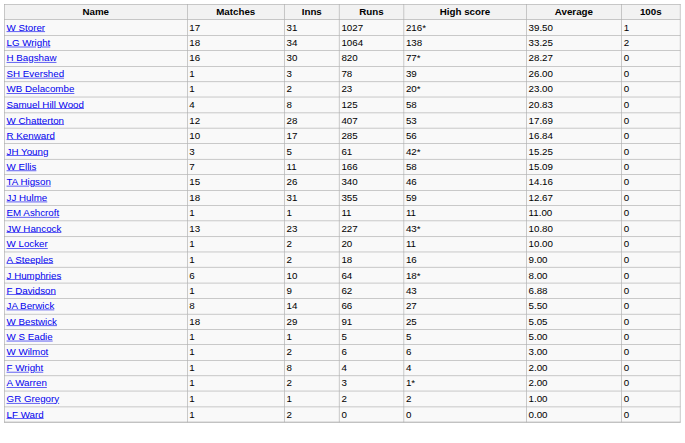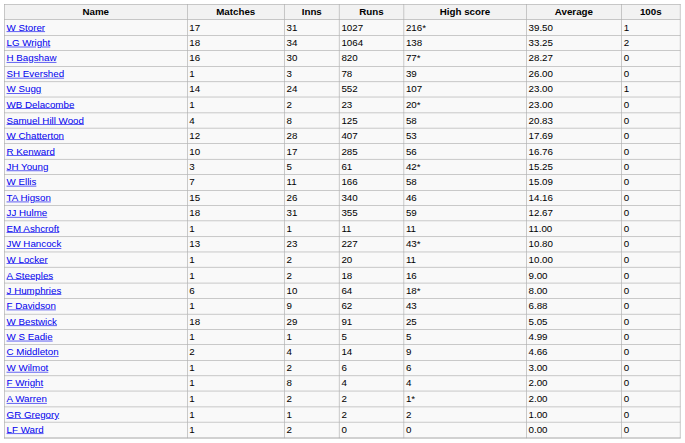 <table class="wikitable sortable" width="70%">
 <tr bgcolor="#efefef">
 <th>Name</th>
 <th>Matches</th>
 <th>Inns</th>
 <th>Runs</th>
 <th>High score</th>
 <th>Average</th>
 <th>100s</th>
 </tr>
 <tr>
 <td><a href='#'>W Storer</a></td>
 <td>17</td>
 <td>31</td>
 <td>1027</td>
 <td>216*</td>
 <td>39.50</td>
 <td>1</td>
 </tr>
 <tr>
 <td><a href='#'>LG Wright</a></td>
 <td>18</td>
 <td>34</td>
 <td>1064</td>
 <td>138</td>
 <td>33.25</td>
 <td>2</td>
 </tr>
 <tr>
 <td><a href='#'>H Bagshaw</a></td>
 <td>16</td>
 <td>30</td>
 <td>820</td>
 <td>77*</td>
 <td>28.27</td>
 <td>0</td>
 </tr>
 <tr>
 <td><a href='#'>SH Evershed</a></td>
 <td>1</td>
 <td>3</td>
 <td>78</td>
 <td>39</td>
 <td>26.00</td>
 <td>0</td>
 </tr>
 <tr>
+<td><a href='#'>W Sugg</a></td>
+<td>14</td>
+<td>24</td>
+<td>552</td>
+<td>107</td>
+<td>23.00</td>
+<td>1</td>
+</tr>
+<tr>
 <td><a href='#'>WB Delacombe</a></td>
 <td>1</td>
 <td>2</td>
 <td>23</td>
 <td>20*</td>
 <td>23.00</td>
 <td>0</td>
 </tr>
 <tr>
 <td><a href='#'>Samuel Hill Wood</a></td>
 <td>4</td>
 <td>8</td>
 <td>125</td>
 <td>58</td>
 <td>20.83</td>
 <td>0</td>
 </tr>
 <tr>
 <td><a href='#'>W Chatterton</a></td>
 <td>12</td>
 <td>28</td>
 <td>407</td>
 <td>53</td>
 <td>17.69</td>
 <td>0</td>
 </tr>
 <tr>
 <td><a href='#'>R Kenward</a></td>
 <td>10</td>
 <td>17</td>
 <td>285</td>
 <td>56</td>
-<td>16.84</td>
+<td>16.76</td>
 <td>0</td>
 </tr>
 <tr>
 <td><a href='#'>JH Young</a></td>
 <td>3</td>
 <td>5</td>
 <td>61</td>
 <td>42*</td>
 <td>15.25</td>
 <td>0</td>
 </tr>
 <tr>
 <td><a href='#'>W Ellis</a></td>
 <td>7</td>
 <td>11</td>
 <td>166</td>
 <td>58</td>
 <td>15.09</td>
 <td>0</td>
 </tr>
 <tr>
 <td><a href='#'>TA Higson</a></td>
 <td>15</td>
 <td>26</td>
 <td>340</td>
 <td>46</td>
 <td>14.16</td>
 <td>0</td>
 </tr>
 <tr>
 <td><a href='#'>JJ Hulme</a></td>
 <td>18</td>
 <td>31</td>
 <td>355</td>
 <td>59</td>
 <td>12.67</td>
 <td>0</td>
 </tr>
 <tr>
 <td><a href='#'>EM Ashcroft</a></td>
 <td>1</td>
 <td>1</td>
 <td>11</td>
 <td>11</td>
 <td>11.00</td>
 <td>0</td>
 </tr>
 <tr>
 <td><a href='#'>JW Hancock</a></td>
 <td>13</td>
 <td>23</td>
 <td>227</td>
 <td>43*</td>
 <td>10.80</td>
 <td>0</td>
 </tr>
 <tr>
 <td><a href='#'>W Locker</a></td>
 <td>1</td>
 <td>2</td>
 <td>20</td>
 <td>11</td>
 <td>10.00</td>
 <td>0</td>
 </tr>
 <tr>
 <td><a href='#'>A Steeples</a></td>
 <td>1</td>
 <td>2</td>
 <td>18</td>
 <td>16</td>
 <td>9.00</td>
 <td>0</td>
 </tr>
 <tr>
 <td><a href='#'>J Humphries</a></td>
 <td>6</td>
 <td>10</td>
 <td>64</td>
 <td>18*</td>
 <td>8.00</td>
 <td>0</td>
 </tr>
 <tr>
 <td><a href='#'>F Davidson</a></td>
 <td>1</td>
 <td>9</td>
 <td>62</td>
 <td>43</td>
 <td>6.88</td>
 <td>0</td>
 </tr>
 <tr>
-<td><a href='#'>JA Berwick</a></td>
-<td>8</td>
-<td>14</td>
-<td>66</td>
-<td>27</td>
-<td>5.50</td>
-<td>0</td>
-</tr>
-<tr>
 <td><a href='#'>W Bestwick</a></td>
 <td>18</td>
 <td>29</td>
 <td>91</td>
 <td>25</td>
 <td>5.05</td>
 <td>0</td>
 </tr>
 <tr>
 <td><a href='#'>W S Eadie</a></td>
 <td>1</td>
 <td>1</td>
 <td>5</td>
 <td>5</td>
-<td>5.00</td>
+<td>4.99</td>
+<td>0</td>
+</tr>
+<tr>
+<td><a href='#'>C Middleton</a></td>
+<td>2</td>
+<td>4</td>
+<td>14</td>
+<td>9</td>
+<td>4.66</td>
 <td>0</td>
 </tr>
 <tr>
 <td><a href='#'>W Wilmot</a></td>
 <td>1</td>
 <td>2</td>
 <td>6</td>
 <td>6</td>
 <td>3.00</td>
 <td>0</td>
 </tr>
 <tr>
 <td><a href='#'>F Wright</a></td>
 <td>1</td>
 <td>8</td>
 <td>4</td>
 <td>4</td>
 <td>2.00</td>
 <td>0</td>
 </tr>
 <tr>
 <td><a href='#'>A Warren</a></td>
 <td>1</td>
 <td>2</td>
-<td>3</td>
+<td>2</td>
 <td>1*</td>
 <td>2.00</td>
 <td>0</td>
 </tr>
 <tr>
 <td><a href='#'>GR Gregory</a></td>
 <td>1</td>
 <td>1</td>
 <td>2</td>
 <td>2</td>
 <td>1.00</td>
 <td>0</td>
 </tr>
 <tr>
 <td><a href='#'>LF Ward</a></td>
 <td>1</td>
 <td>2</td>
 <td>0</td>
 <td>0</td>
 <td>0.00</td>
 <td>0</td>
 </tr>
 <tr>
 </tr>
 </table>
